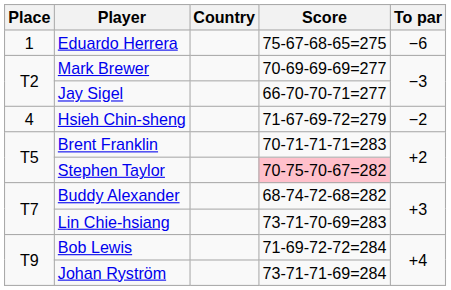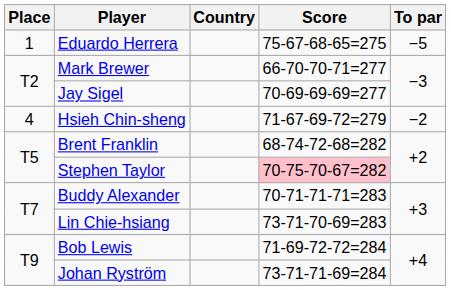 <table class="wikitable" style="font-size:95%;">
 <tr>
 <th>Place</th>
 <th>Player</th>
 <th>Country</th>
 <th>Score</th>
 <th>To par</th>
 </tr>
 <tr>
 <td align=center>1</td>
 <td><a href='#'>Eduardo Herrera</a></td>
 <td></td>
 <td>75-67-68-65=275</td>
-<td align=center>−6</td>
+<td align=center>−5</td>
 </tr>
 <tr>
 <td align=center rowspan=2>T2</td>
 <td><a href='#'>Mark Brewer</a></td>
 <td></td>
-<td>70-69-69-69=277</td>
+<td>66-70-70-71=277</td>
 <td align=center rowspan=2>−3</td>
 </tr>
 <tr>
 <td><a href='#'>Jay Sigel</a></td>
 <td></td>
-<td>66-70-70-71=277</td>
+<td>70-69-69-69=277</td>
 </tr>
 <tr>
 <td align=center>4</td>
 <td><a href='#'>Hsieh Chin-sheng</a></td>
 <td></td>
 <td>71-67-69-72=279</td>
 <td align=center>−2</td>
 </tr>
 <tr>
 <td align=center rowspan=2>T5</td>
 <td><a href='#'>Brent Franklin</a></td>
 <td></td>
-<td>70-71-71-71=283</td>
+<td>68-74-72-68=282</td>
 <td align=center rowspan=2>+2</td>
 </tr>
 <tr>
 <td><a href='#'>Stephen Taylor</a></td>
 <td></td>
 <td style="background: pink;">70-75-70-67=282</td>
 </tr>
 <tr>
 <td align=center rowspan=2>T7</td>
 <td><a href='#'>Buddy Alexander</a></td>
 <td></td>
-<td>68-74-72-68=282</td>
+<td>70-71-71-71=283</td>
 <td align=center rowspan=2>+3</td>
 </tr>
 <tr>
 <td><a href='#'>Lin Chie-hsiang</a></td>
 <td></td>
 <td>73-71-70-69=283</td>
 </tr>
 <tr>
 <td align=center rowspan=2>T9</td>
 <td><a href='#'>Bob Lewis</a></td>
 <td></td>
 <td>71-69-72-72=284</td>
 <td align=center rowspan=2>+4</td>
 </tr>
 <tr>
 <td><a href='#'>Johan Ryström</a></td>
 <td></td>
 <td>73-71-71-69=284</td>
 </tr>
 </table>
